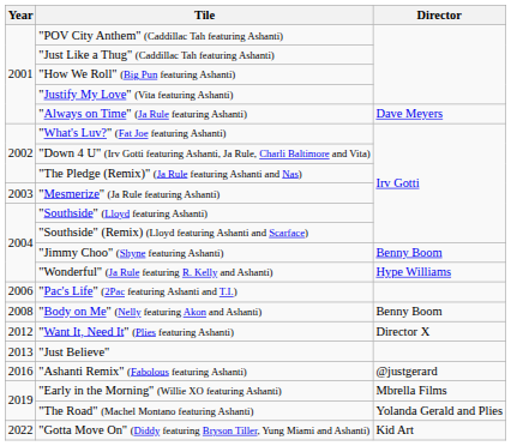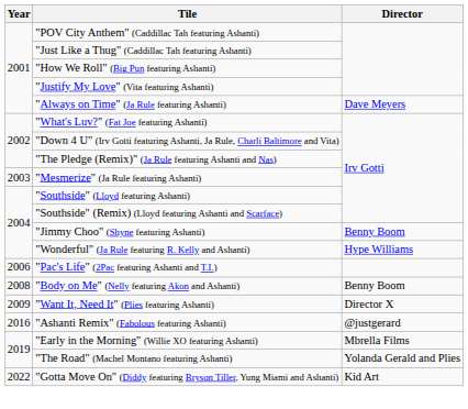 <table class="wikitable">
 <tr>
 <th>Year</th>
 <th>Tile</th>
 <th>Director</th>
 </tr>
 <tr>
 <td rowspan="5">2001</td>
 <td>"POV City Anthem" <small>(Caddillac Tah featuring Ashanti)</small></td>
 <td rowspan="4"></td>
 </tr>
 <tr>
 <td>"Just Like a Thug" <small>(Caddillac Tah featuring Ashanti)</small></td>
 </tr>
 <tr>
 <td>"How We Roll" <small>(<a href='#'>Big Pun</a> featuring Ashanti)</small></td>
 </tr>
 <tr>
 <td>"<a href='#'>Justify My Love</a>" <small>(Vita featuring Ashanti)</small></td>
 </tr>
 <tr>
 <td>"<a href='#'>Always on Time</a>" <small>(<a href='#'>Ja Rule</a> featuring Ashanti)</small></td>
 <td><a href='#'>Dave Meyers</a></td>
 </tr>
 <tr>
 <td rowspan="3">2002</td>
 <td>"<a href='#'>What's Luv?</a>" <small>(<a href='#'>Fat Joe</a> featuring Ashanti)</small></td>
 <td rowspan="6"><a href='#'>Irv Gotti</a></td>
 </tr>
 <tr>
 <td>"Down 4 U" <small>(Irv Gotti featuring Ashanti, Ja Rule, <a href='#'>Charli Baltimore</a> and Vita)</small></td>
 </tr>
 <tr>
 <td>"The Pledge (Remix)" <small> (<a href='#'>Ja Rule</a> featuring Ashanti and <a href='#'>Nas</a>)</small></td>
 </tr>
 <tr>
 <td>2003</td>
 <td>"<a href='#'>Mesmerize</a>" <small>(Ja Rule featuring Ashanti)</small></td>
 </tr>
 <tr>
 <td rowspan="4">2004</td>
 <td>"<a href='#'>Southside</a>" <small>(<a href='#'>Lloyd</a> featuring Ashanti)</small></td>
 </tr>
 <tr>
 <td>"Southside" (Remix) <small>(Lloyd featuring Ashanti and <a href='#'>Scarface</a>)</small></td>
 </tr>
 <tr>
 <td>"Jimmy Choo" <small>(<a href='#'>Shyne</a> featuring Ashanti)</small></td>
 <td><a href='#'>Benny Boom</a></td>
 </tr>
 <tr>
 <td>"Wonderful" <small>(<a href='#'>Ja Rule</a> featuring <a href='#'>R. Kelly</a> and Ashanti)</small></td>
 <td><a href='#'>Hype Williams</a></td>
 </tr>
 <tr>
 <td>2006</td>
 <td>"<a href='#'>Pac's Life</a>" <small>(<a href='#'>2Pac</a> featuring Ashanti and <a href='#'>T.I.</a>)</small></td>
 <td></td>
 </tr>
 <tr>
 <td>2008</td>
 <td>"<a href='#'>Body on Me</a>" <small>(<a href='#'>Nelly</a> featuring <a href='#'>Akon</a> and Ashanti)</small></td>
 <td>Benny Boom</td>
 </tr>
 <tr>
-<td>2012</td>
+<td>2009</td>
 <td>"<a href='#'>Want It, Need It</a>" <small>(<a href='#'>Plies</a> featuring Ashanti)</small></td>
 <td>Director X</td>
-</tr>
-<tr>
-<td>2013</td>
-<td>"Just Believe" </td>
-<td></td>
 </tr>
 <tr>
 <td>2016</td>
 <td>"Ashanti Remix" <small>(<a href='#'>Fabolous</a> featuring Ashanti)</small></td>
 <td>@justgerard</td>
 </tr>
 <tr>
 <td rowspan="2">2019</td>
 <td>"Early in the Morning" <small>(Willie XO featuring Ashanti)</small></td>
 <td>Mbrella Films</td>
 </tr>
 <tr>
 <td>"The Road" <small>(Machel Montano featuring Ashanti)</small></td>
 <td>Yolanda Gerald and Plies</td>
 </tr>
 <tr>
 <td rowspan="1">2022</td>
 <td>"Gotta Move On" <small>(<a href='#'>Diddy</a> featuring <a href='#'>Bryson Tiller</a>, Yung Miami and Ashanti)</small></td>
 <td>Kid Art</td>
 </tr>
 </table>
